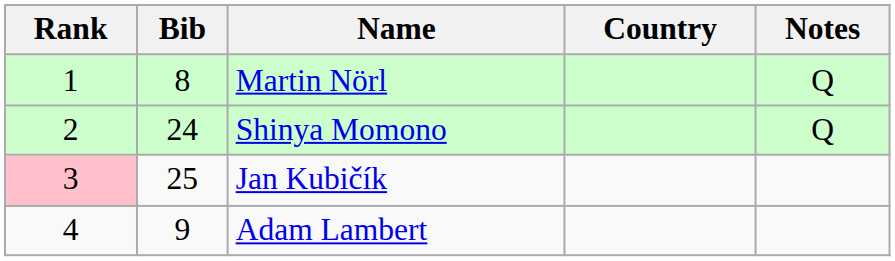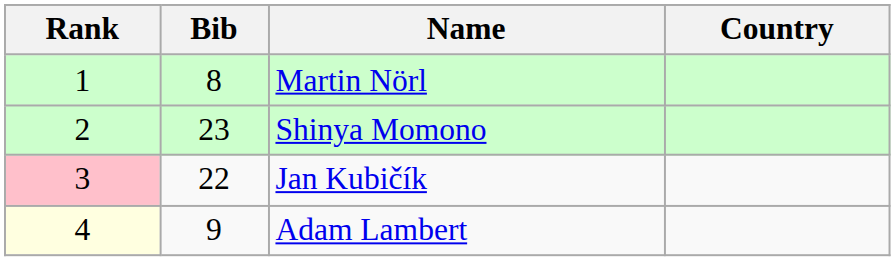 <table class="wikitable" style="text-align:center; width:450px">
 <tr>
 <th>Rank</th>
 <th>Bib</th>
 <th>Name</th>
 <th>Country</th>
-<th>Notes</th>
 </tr>
 <tr bgcolor=ccffcc>
 <td>1</td>
 <td>8</td>
 <td align=left><a href='#'>Martin Nörl</a></td>
 <td align=left></td>
-<td>Q</td>
 </tr>
 <tr bgcolor=ccffcc>
 <td>2</td>
-<td>24</td>
+<td>23</td>
 <td align=left><a href='#'>Shinya Momono</a></td>
 <td align=left></td>
-<td>Q</td>
 </tr>
 <tr>
 <td style="background: pink;">3</td>
-<td>25</td>
+<td>22</td>
 <td align=left><a href='#'>Jan Kubičík</a></td>
 <td align=left></td>
-<td></td>
 </tr>
 <tr>
-<td>4</td>
+<td style="background: lightyellow;">4</td>
 <td>9</td>
 <td align=left><a href='#'>Adam Lambert</a></td>
 <td align=left></td>
-<td></td>
 </tr>
 </table>
